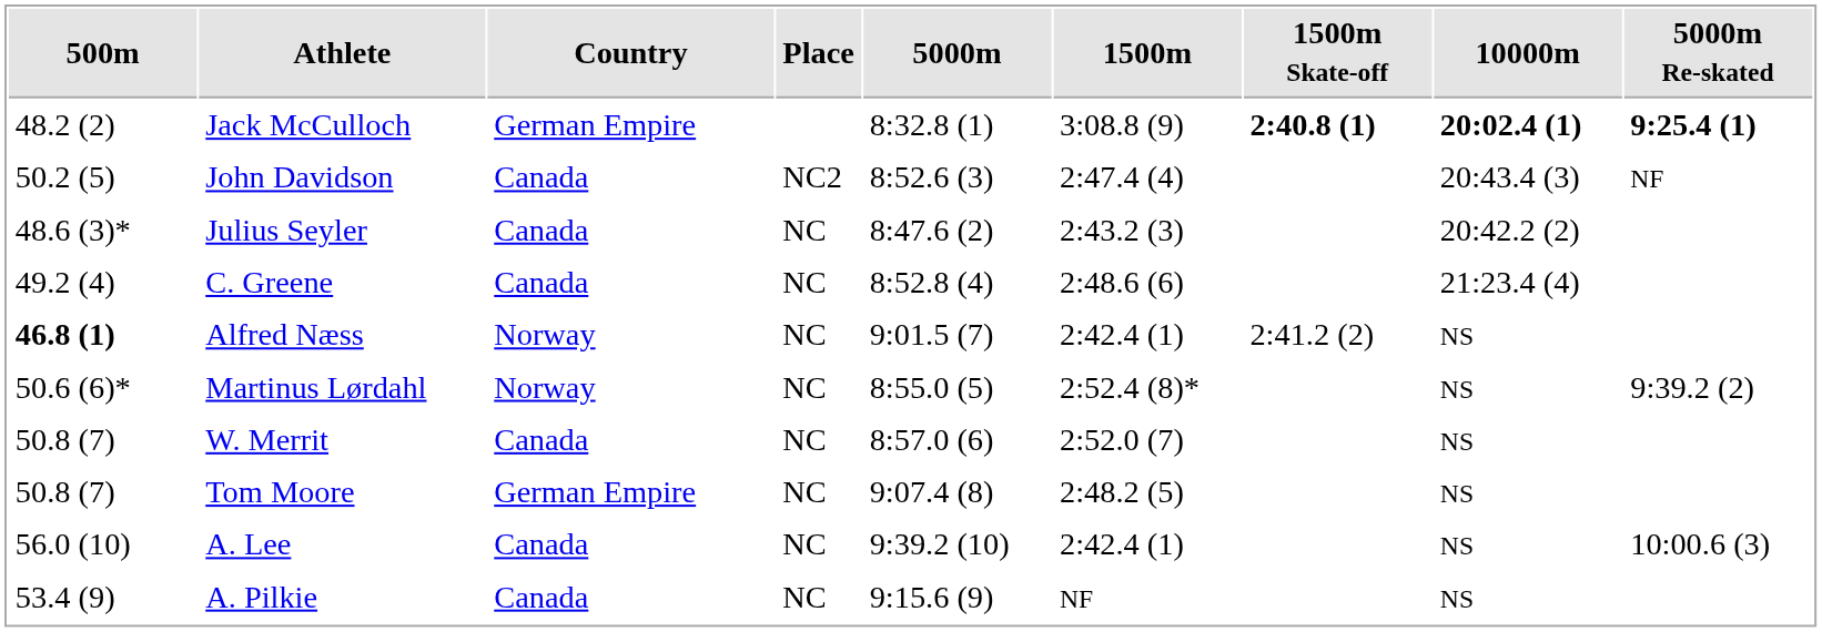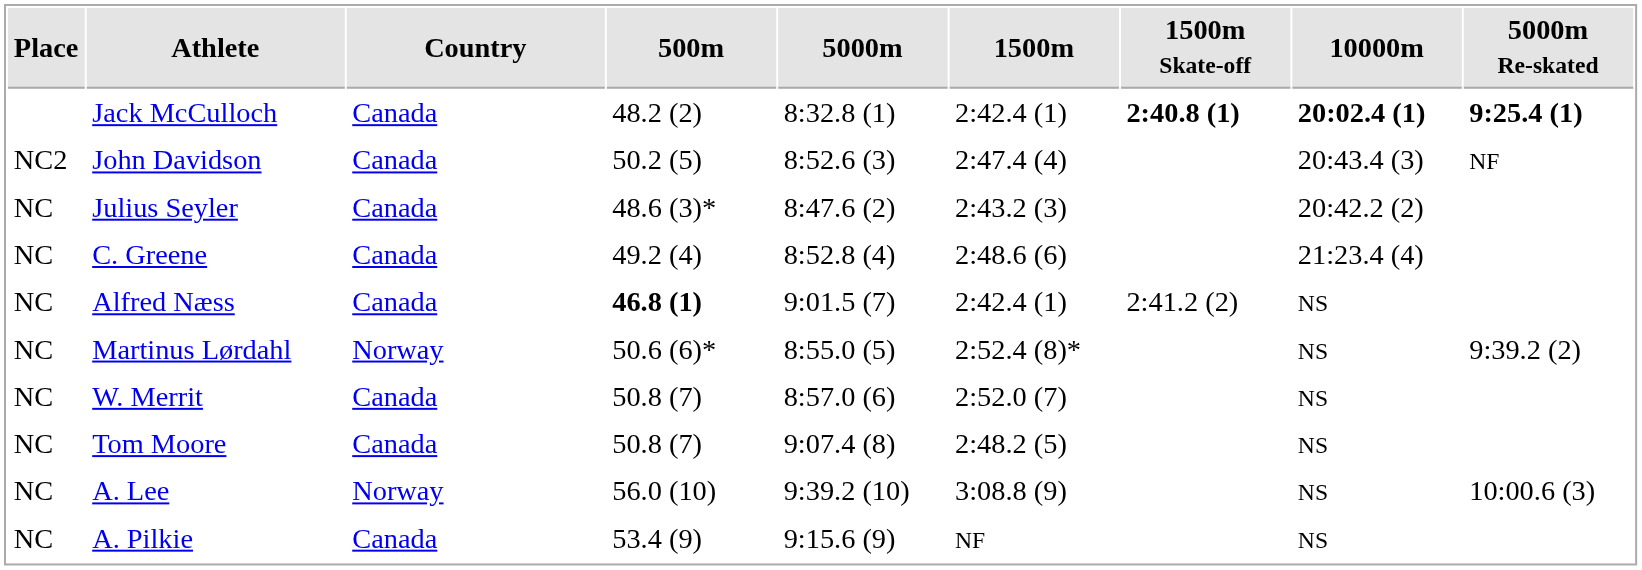 <table cellspacing="1" cellpadding="3" style="border:1px solid #AAAAAA;font-size:90%">
 <tr bgcolor="#E4E4E4">
-<th style="border-bottom:1px solid #AAAAAA" width=80>500m</th>
+<th style="border-bottom:1px solid #AAAAAA" width=15>Place</th>
 <th style="border-bottom:1px solid #AAAAAA" width=125>Athlete</th>
 <th style="border-bottom:1px solid #AAAAAA" width=125>Country</th>
-<th style="border-bottom:1px solid #AAAAAA" width=15>Place</th>
+<th style="border-bottom:1px solid #AAAAAA" width=80>500m</th>
 <th style="border-bottom:1px solid #AAAAAA" width=80>5000m</th>
 <th style="border-bottom:1px solid #AAAAAA" width=80>1500m</th>
 <th style="border-bottom:1px solid #AAAAAA" width=80>1500m<br><small>Skate-off</small></th>
 <th style="border-bottom:1px solid #AAAAAA" width=80>10000m</th>
 <th style="border-bottom:1px solid #AAAAAA" width=80>5000m<br><small>Re-skated</small></th>
 </tr>
 <tr>
+<td></td>
+<td><a href='#'>Jack McCulloch</a></td>
+<td> <a href='#'>Canada</a></td>
 <td>48.2 (2)</td>
-<td><a href='#'>Jack McCulloch</a></td>
-<td> <a href='#'>German Empire</a></td>
-<td></td>
 <td>8:32.8 (1)</td>
-<td>3:08.8 (9)</td>
+<td>2:42.4 (1)</td>
 <td><strong>2:40.8 (1)</strong></td>
 <td><strong>20:02.4 (1)</strong></td>
 <td><strong>9:25.4 (1)</strong></td>
 </tr>
 <tr>
-<td>50.2 (5)</td>
+<td>NC2</td>
 <td><a href='#'>John Davidson</a></td>
 <td> <a href='#'>Canada</a></td>
-<td>NC2</td>
+<td>50.2 (5)</td>
 <td>8:52.6 (3)</td>
 <td>2:47.4 (4)</td>
 <td></td>
 <td>20:43.4 (3)</td>
 <td><small>NF</small></td>
 </tr>
 <tr>
-<td>48.6 (3)*</td>
+<td>NC</td>
 <td><a href='#'>Julius Seyler</a></td>
 <td> <a href='#'>Canada</a></td>
-<td>NC</td>
+<td>48.6 (3)*</td>
 <td>8:47.6 (2)</td>
 <td>2:43.2 (3)</td>
 <td></td>
 <td>20:42.2 (2)</td>
 <td></td>
 </tr>
 <tr>
-<td>49.2 (4)</td>
+<td>NC</td>
 <td><a href='#'>C. Greene</a></td>
 <td> <a href='#'>Canada</a></td>
-<td>NC</td>
+<td>49.2 (4)</td>
 <td>8:52.8 (4)</td>
 <td>2:48.6 (6)</td>
 <td></td>
 <td>21:23.4 (4)</td>
 <td></td>
 </tr>
 <tr>
+<td>NC</td>
+<td><a href='#'>Alfred Næss</a></td>
+<td> <a href='#'>Canada</a></td>
 <td><strong>46.8 (1)</strong></td>
-<td><a href='#'>Alfred Næss</a></td>
-<td> <a href='#'>Norway</a></td>
-<td>NC</td>
 <td>9:01.5 (7)</td>
 <td>2:42.4 (1)</td>
 <td>2:41.2 (2)</td>
 <td><small>NS</small></td>
 <td></td>
 </tr>
 <tr>
-<td>50.6 (6)*</td>
+<td>NC</td>
 <td><a href='#'>Martinus Lørdahl</a></td>
 <td> <a href='#'>Norway</a></td>
-<td>NC</td>
+<td>50.6 (6)*</td>
 <td>8:55.0 (5)</td>
 <td>2:52.4 (8)*</td>
 <td></td>
 <td><small>NS</small></td>
 <td>9:39.2 (2)</td>
 </tr>
 <tr>
-<td>50.8 (7)</td>
+<td>NC</td>
 <td><a href='#'>W. Merrit</a></td>
 <td> <a href='#'>Canada</a></td>
-<td>NC</td>
+<td>50.8 (7)</td>
 <td>8:57.0 (6)</td>
 <td>2:52.0 (7)</td>
 <td></td>
 <td><small>NS</small></td>
 <td></td>
 </tr>
 <tr>
+<td>NC</td>
+<td><a href='#'>Tom Moore</a></td>
+<td> <a href='#'>Canada</a></td>
 <td>50.8 (7)</td>
-<td><a href='#'>Tom Moore</a></td>
-<td> <a href='#'>German Empire</a></td>
-<td>NC</td>
 <td>9:07.4 (8)</td>
 <td>2:48.2 (5)</td>
 <td></td>
 <td><small>NS</small></td>
 <td></td>
 </tr>
 <tr>
+<td>NC</td>
+<td><a href='#'>A. Lee</a></td>
+<td> <a href='#'>Norway</a></td>
 <td>56.0 (10)</td>
-<td><a href='#'>A. Lee</a></td>
-<td> <a href='#'>Canada</a></td>
-<td>NC</td>
 <td>9:39.2 (10)</td>
-<td>2:42.4 (1)</td>
+<td>3:08.8 (9)</td>
 <td></td>
 <td><small>NS</small></td>
 <td>10:00.6 (3)</td>
 </tr>
 <tr>
-<td>53.4 (9)</td>
+<td>NC</td>
 <td><a href='#'>A. Pilkie</a></td>
 <td> <a href='#'>Canada</a></td>
-<td>NC</td>
+<td>53.4 (9)</td>
 <td>9:15.6 (9)</td>
 <td><small>NF</small></td>
 <td></td>
 <td><small>NS</small></td>
 <td></td>
 </tr>
 </table>
